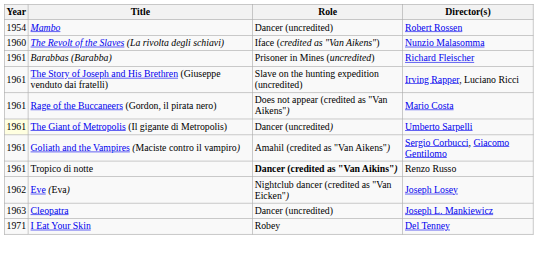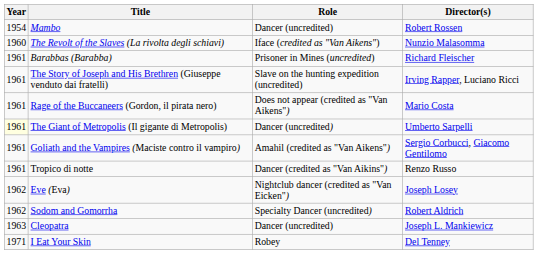 <table class="wikitable">
 <tr>
 <th>Year</th>
 <th>Title</th>
 <th>Role</th>
 <th>Director(s)</th>
 </tr>
 <tr>
 <td>1954</td>
 <td><em><a href='#'>Mambo</a></em></td>
 <td>Dancer (uncredited)</td>
 <td><a href='#'>Robert Rossen</a></td>
 </tr>
 <tr>
 <td>1960</td>
 <td><em><a href='#'>The Revolt of the Slaves</a></em> <em>(La rivolta degli schiavi)</em></td>
 <td>Iface (<em>credited as "Van Aikens"</em>)</td>
 <td><a href='#'>Nunzio Malasomma</a></td>
 </tr>
 <tr>
 <td>1961</td>
 <td><em>Barabbas</em> <em>(Barabba)</em></td>
 <td>Prisoner in Mines (<em>uncredited</em>)</td>
 <td><a href='#'>Richard Fleischer</a></td>
 </tr>
 <tr>
 <td>1961</td>
 <td><a href='#'>The Story of Joseph and His Brethren</a><em> </em>(Giuseppe venduto dai fratelli)<em></td>
 <td>Slave on the hunting expedition </em>(uncredited)<em></td>
 <td><a href='#'>Irving Rapper</a>, Luciano Ricci</td>
 </tr>
 <tr>
 <td>1961</td>
 <td></em><a href='#'>Rage of the Buccaneers</a><em> </em>(Gordon, il pirata nero)<em></td>
 <td>Does not appear (</em>credited as "Van Aikens"<em>)</td>
 <td><a href='#'>Mario Costa</a></td>
 </tr>
 <tr>
 <td style="background: lightyellow;">1961</td>
 <td></em><a href='#'>The Giant of Metropolis</a><em> </em>(Il gigante di Metropolis)<em></td>
 <td>Dancer (</em>uncredited<em>)</td>
 <td><a href='#'>Umberto Sarpelli</a></td>
 </tr>
 <tr>
 <td>1961</td>
 <td></em><a href='#'>Goliath and the Vampires</a><em> (</em>Maciste contro il vampiro<em>)</td>
 <td>Amahil (</em>credited as "Van Aikens"<em>)</td>
 <td><a href='#'>Sergio Corbucci</a>, <a href='#'>Giacomo Gentilomo</a></td>
 </tr>
 <tr>
 <td>1961</td>
 <td></em>Tropico di notte<em></td>
-<td><strong>Dancer (</em>credited as "Van Aikins"<em>)</strong></td>
+<td>Dancer (</em>credited as "Van Aikins"<em>)</td>
 <td>Renzo Russo</td>
 </tr>
 <tr>
 <td>1962</td>
 <td></em><a href='#'>Eve</a><em> (</em>Eva<em>)</td>
 <td>Nightclub dancer </em>(credited as "Van Eicken"<em>)</td>
 <td><a href='#'>Joseph Losey</a></td>
+</tr>
+<tr>
+<td>1962</td>
+<td></em><a href='#'>Sodom and Gomorrha</a><em></td>
+<td>Specialty Dancer (</em>uncredited<em>)</td>
+<td><a href='#'>Robert Aldrich</a></td>
 </tr>
 <tr>
 <td>1963</td>
 <td></em><a href='#'>Cleopatra</a><em></td>
 <td>Dancer </em>(uncredited)<em></td>
 <td><a href='#'>Joseph L. Mankiewicz</a></td>
 </tr>
 <tr>
 <td>1971</td>
 <td></em><a href='#'>I Eat Your Skin</a><em></td>
 <td>Robey</td>
 <td><a href='#'>Del Tenney</a></td>
 </tr>
 </table>
